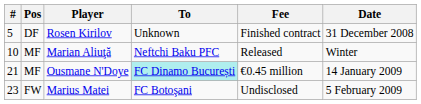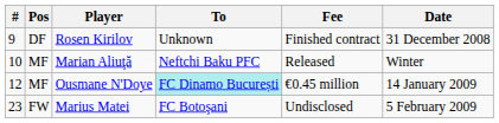 <table class="wikitable" style="font-size:95%;">
 <tr>
 <th>#</th>
 <th>Pos</th>
 <th>Player</th>
 <th>To</th>
 <th>Fee</th>
 <th>Date</th>
 </tr>
 <tr --->
-<td>5</td>
+<td>9</td>
 <td>DF</td>
 <td> <a href='#'>Rosen Kirilov</a></td>
 <td>Unknown</td>
 <td>Finished contract</td>
 <td>31 December 2008</td>
 </tr>
 <tr --->
 <td>10</td>
 <td>MF</td>
 <td> <a href='#'>Marian Aliuţă</a></td>
 <td><a href='#'>Neftchi Baku PFC</a></td>
 <td>Released</td>
 <td>Winter</td>
 </tr>
 <tr --->
-<td>21</td>
+<td>12</td>
 <td>MF</td>
 <td> <a href='#'>Ousmane N'Doye</a></td>
 <td style="background: paleturquoise;"><a href='#'>FC Dinamo București</a></td>
 <td>€0.45 million</td>
 <td>14 January 2009</td>
 </tr>
 <tr --->
 <td>23</td>
 <td>FW</td>
 <td> <a href='#'>Marius Matei</a></td>
 <td><a href='#'>FC Botoşani</a></td>
 <td>Undisclosed</td>
 <td>5 February 2009</td>
 </tr>
 </table>
